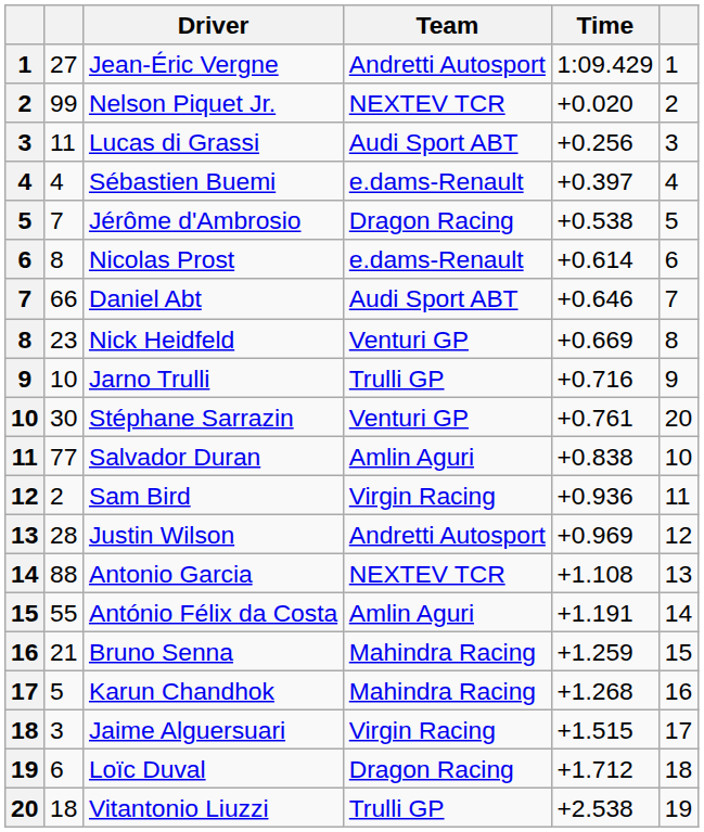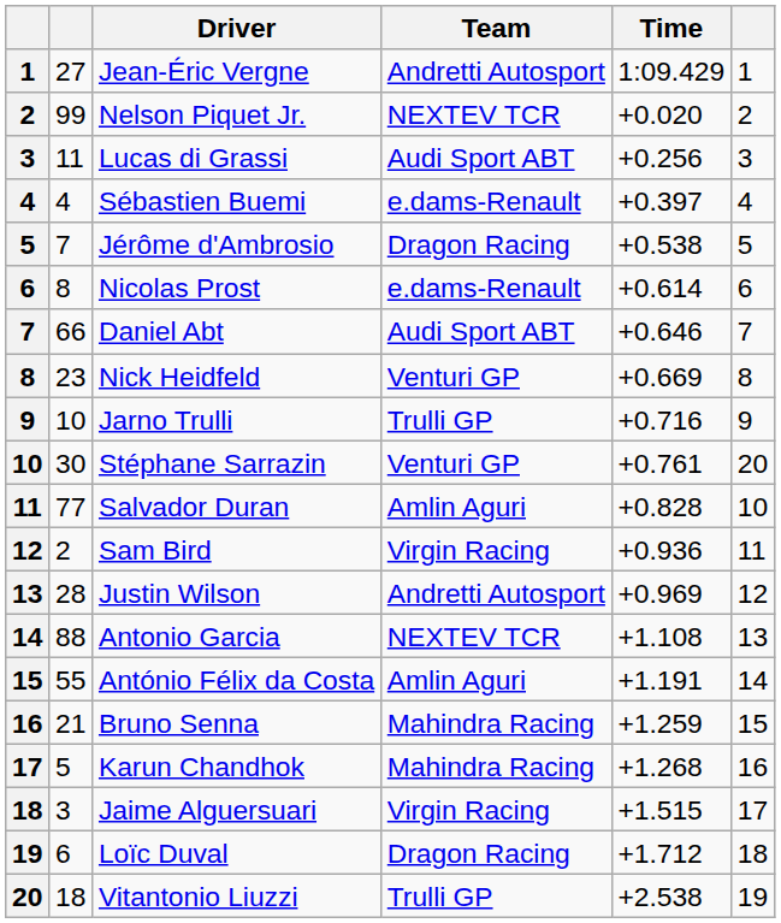 <table class=wikitable style="font-size:95%">
 <tr>
 <th></th>
 <th></th>
 <th>Driver</th>
 <th>Team</th>
 <th>Time</th>
 <th></th>
 </tr>
 <tr>
 <th>1</th>
 <td>27</td>
 <td> <a href='#'>Jean-Éric Vergne</a></td>
 <td><a href='#'>Andretti Autosport</a></td>
 <td>1:09.429</td>
 <td>1</td>
 </tr>
 <tr>
 <th>2</th>
 <td>99</td>
 <td> <a href='#'>Nelson Piquet Jr.</a></td>
 <td><a href='#'>NEXTEV TCR</a></td>
 <td>+0.020</td>
 <td>2</td>
 </tr>
 <tr>
 <th>3</th>
 <td>11</td>
 <td> <a href='#'>Lucas di Grassi</a></td>
 <td><a href='#'>Audi Sport ABT</a></td>
 <td>+0.256</td>
 <td>3</td>
 </tr>
 <tr>
 <th>4</th>
 <td>4</td>
 <td> <a href='#'>Sébastien Buemi</a></td>
 <td><a href='#'>e.dams-Renault</a></td>
 <td>+0.397</td>
 <td>4</td>
 </tr>
 <tr>
 <th>5</th>
 <td>7</td>
 <td> <a href='#'>Jérôme d'Ambrosio</a></td>
 <td><a href='#'>Dragon Racing</a></td>
 <td>+0.538</td>
 <td>5</td>
 </tr>
 <tr>
 <th>6</th>
 <td>8</td>
 <td> <a href='#'>Nicolas Prost</a></td>
 <td><a href='#'>e.dams-Renault</a></td>
 <td>+0.614</td>
 <td>6</td>
 </tr>
 <tr>
 <th>7</th>
 <td>66</td>
 <td> <a href='#'>Daniel Abt</a></td>
 <td><a href='#'>Audi Sport ABT</a></td>
 <td>+0.646</td>
 <td>7</td>
 </tr>
 <tr>
 <th>8</th>
 <td>23</td>
 <td> <a href='#'>Nick Heidfeld</a></td>
 <td><a href='#'>Venturi GP</a></td>
 <td>+0.669</td>
 <td>8</td>
 </tr>
 <tr>
 <th>9</th>
 <td>10</td>
 <td> <a href='#'>Jarno Trulli</a></td>
 <td><a href='#'>Trulli GP</a></td>
 <td>+0.716</td>
 <td>9</td>
 </tr>
 <tr>
 <th>10</th>
 <td>30</td>
 <td> <a href='#'>Stéphane Sarrazin</a></td>
 <td><a href='#'>Venturi GP</a></td>
 <td>+0.761</td>
 <td>20</td>
 </tr>
 <tr>
 <th>11</th>
 <td>77</td>
 <td> <a href='#'>Salvador Duran</a></td>
 <td><a href='#'>Amlin Aguri</a></td>
-<td>+0.838</td>
+<td>+0.828</td>
 <td>10</td>
 </tr>
 <tr>
 <th>12</th>
 <td>2</td>
 <td> <a href='#'>Sam Bird</a></td>
 <td><a href='#'>Virgin Racing</a></td>
 <td>+0.936</td>
 <td>11</td>
 </tr>
 <tr>
 <th>13</th>
 <td>28</td>
 <td> <a href='#'>Justin Wilson</a></td>
 <td><a href='#'>Andretti Autosport</a></td>
 <td>+0.969</td>
 <td>12</td>
 </tr>
 <tr>
 <th>14</th>
 <td>88</td>
 <td> <a href='#'>Antonio Garcia</a></td>
 <td><a href='#'>NEXTEV TCR</a></td>
 <td>+1.108</td>
 <td>13</td>
 </tr>
 <tr>
 <th>15</th>
 <td>55</td>
 <td> <a href='#'>António Félix da Costa</a></td>
 <td><a href='#'>Amlin Aguri</a></td>
 <td>+1.191</td>
 <td>14</td>
 </tr>
 <tr>
 <th>16</th>
 <td>21</td>
 <td> <a href='#'>Bruno Senna</a></td>
 <td><a href='#'>Mahindra Racing</a></td>
 <td>+1.259</td>
 <td>15</td>
 </tr>
 <tr>
 <th>17</th>
 <td>5</td>
 <td> <a href='#'>Karun Chandhok</a></td>
 <td><a href='#'>Mahindra Racing</a></td>
 <td>+1.268</td>
 <td>16</td>
 </tr>
 <tr>
 <th>18</th>
 <td>3</td>
 <td> <a href='#'>Jaime Alguersuari</a></td>
 <td><a href='#'>Virgin Racing</a></td>
 <td>+1.515</td>
 <td>17</td>
 </tr>
 <tr>
 <th>19</th>
 <td>6</td>
 <td> <a href='#'>Loïc Duval</a></td>
 <td><a href='#'>Dragon Racing</a></td>
 <td>+1.712</td>
 <td>18</td>
 </tr>
 <tr>
 <th>20</th>
 <td>18</td>
 <td> <a href='#'>Vitantonio Liuzzi</a></td>
 <td><a href='#'>Trulli GP</a></td>
 <td>+2.538</td>
 <td>19</td>
 </tr>
 </table>
